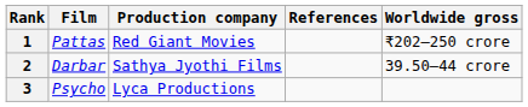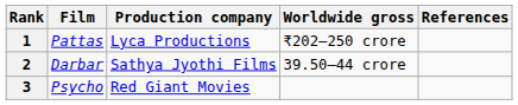 <table class="wikitable sortable" style=" margin:auto;">
 <tr>
 <th>Rank</th>
 <th>Film</th>
 <th>Production company</th>
+<th>Worldwide gross</th>
 <th>References</th>
-<th>Worldwide gross</th>
 </tr>
 <tr>
 <th style="text-align:center;">1</th>
 <td><em><a href='#'>Pattas</a></em></td>
-<td><a href='#'>Red Giant Movies</a></td>
+<td><a href='#'>Lyca Productions</a></td>
+<td>₹202–250 crore</td>
 <td></td>
-<td>₹202–250 crore</td>
 </tr>
 <tr>
 <th style="text-align:center;">2</th>
 <td><em><a href='#'>Darbar</a></em></td>
 <td><a href='#'>Sathya Jyothi Films</a></td>
+<td>39.50–44 crore</td>
 <td></td>
-<td>39.50–44 crore</td>
 </tr>
 <tr>
 <th style="text-align:center;">3</th>
 <td><em><a href='#'>Psycho</a></em></td>
-<td><a href='#'>Lyca Productions</a></td>
+<td><a href='#'>Red Giant Movies</a></td>
 <td></td>
 <td></td>
 </tr>
 </table>
